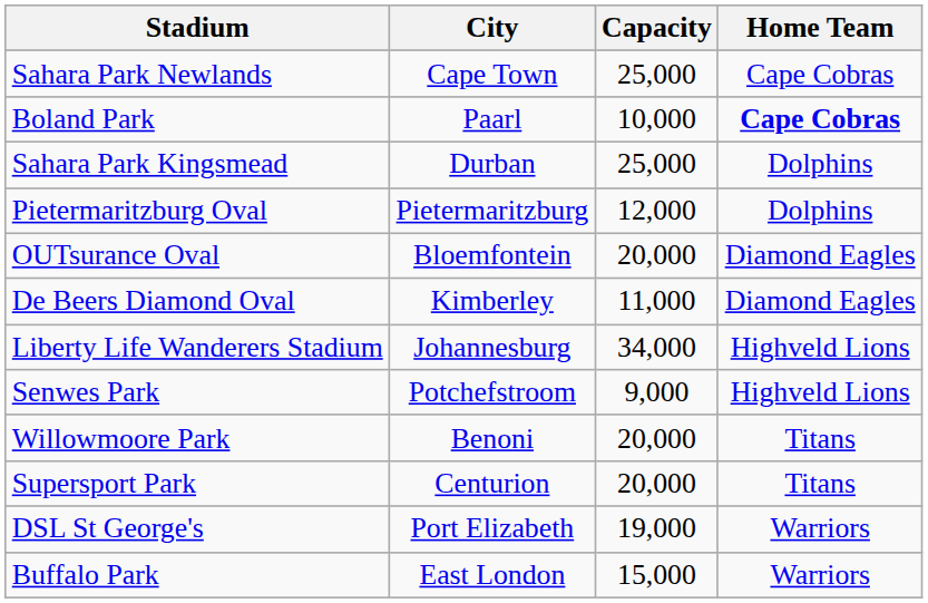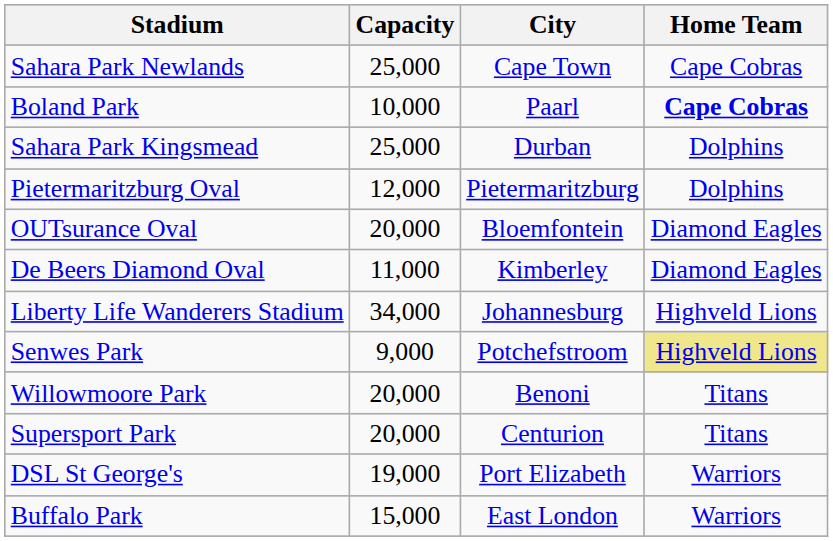 <table class="wikitable sortable" style="text-align:center;">
 <tr>
 <th>Stadium</th>
+<th>Capacity</th>
 <th>City</th>
-<th>Capacity</th>
 <th>Home Team</th>
 </tr>
 <tr>
 <td style="text-align:left;"><a href='#'>Sahara Park Newlands</a></td>
+<td>25,000</td>
 <td><a href='#'>Cape Town</a></td>
-<td>25,000</td>
 <td><a href='#'>Cape Cobras</a></td>
 </tr>
 <tr>
 <td style="text-align:left;"><a href='#'>Boland Park</a></td>
+<td>10,000</td>
 <td><a href='#'>Paarl</a></td>
-<td>10,000</td>
 <td><strong><a href='#'>Cape Cobras</a></strong></td>
 </tr>
 <tr>
 <td style="text-align:left;"><a href='#'>Sahara Park Kingsmead</a></td>
+<td>25,000</td>
 <td><a href='#'>Durban</a></td>
-<td>25,000</td>
 <td><a href='#'>Dolphins</a></td>
 </tr>
 <tr>
 <td style="text-align:left;"><a href='#'>Pietermaritzburg Oval</a></td>
+<td>12,000</td>
 <td><a href='#'>Pietermaritzburg</a></td>
-<td>12,000</td>
 <td><a href='#'>Dolphins</a></td>
 </tr>
 <tr>
 <td style="text-align:left;"><a href='#'>OUTsurance Oval</a></td>
+<td>20,000</td>
 <td><a href='#'>Bloemfontein</a></td>
-<td>20,000</td>
 <td><a href='#'>Diamond Eagles</a></td>
 </tr>
 <tr>
 <td style="text-align:left;"><a href='#'>De Beers Diamond Oval</a></td>
+<td>11,000</td>
 <td><a href='#'>Kimberley</a></td>
-<td>11,000</td>
 <td><a href='#'>Diamond Eagles</a></td>
 </tr>
 <tr>
 <td style="text-align:left;"><a href='#'>Liberty Life Wanderers Stadium</a></td>
+<td>34,000</td>
 <td><a href='#'>Johannesburg</a></td>
-<td>34,000</td>
 <td><a href='#'>Highveld Lions</a></td>
 </tr>
 <tr>
 <td style="text-align:left;"><a href='#'>Senwes Park</a></td>
+<td>9,000</td>
 <td><a href='#'>Potchefstroom</a></td>
-<td>9,000</td>
-<td><a href='#'>Highveld Lions</a></td>
+<td style="background: khaki;"><a href='#'>Highveld Lions</a></td>
 </tr>
 <tr>
 <td style="text-align:left;"><a href='#'>Willowmoore Park</a></td>
+<td>20,000</td>
 <td><a href='#'>Benoni</a></td>
-<td>20,000</td>
 <td><a href='#'>Titans</a></td>
 </tr>
 <tr>
 <td style="text-align:left;"><a href='#'>Supersport Park</a></td>
+<td>20,000</td>
 <td><a href='#'>Centurion</a></td>
-<td>20,000</td>
 <td><a href='#'>Titans</a></td>
 </tr>
 <tr>
 <td style="text-align:left;"><a href='#'>DSL St George's</a></td>
+<td>19,000</td>
 <td><a href='#'>Port Elizabeth</a></td>
-<td>19,000</td>
 <td><a href='#'>Warriors</a></td>
 </tr>
 <tr>
 <td style="text-align:left;"><a href='#'>Buffalo Park</a></td>
+<td>15,000</td>
 <td><a href='#'>East London</a></td>
-<td>15,000</td>
 <td><a href='#'>Warriors</a></td>
 </tr>
 </table>
